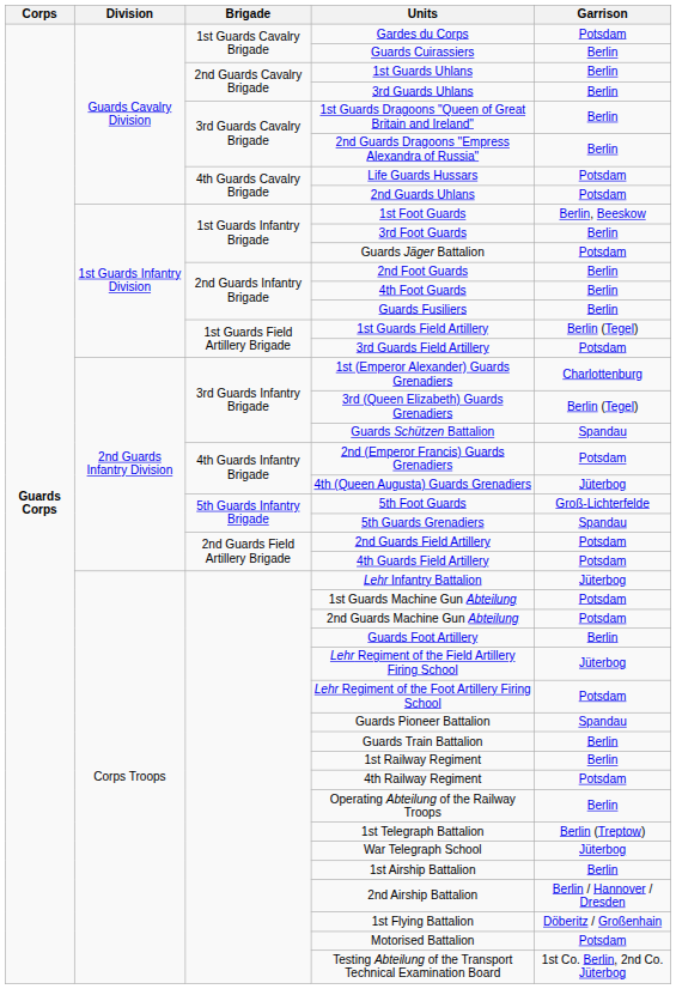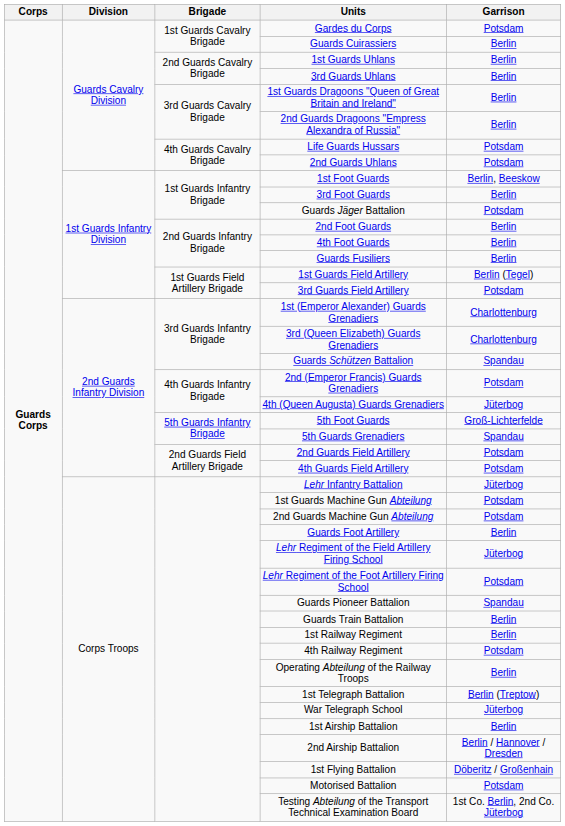 <table class="wikitable collapsible collapsed" style="text-align:center; width:100%;">
 <tr>
 <th>Corps</th>
 <th>Division</th>
 <th>Brigade</th>
 <th>Units</th>
 <th>Garrison</th>
 </tr>
 <tr>
 <td ROWSPAN=43><strong>Guards Corps</strong></td>
 <td ROWSPAN=8><a href='#'>Guards Cavalry Division</a></td>
 <td ROWSPAN=2>1st Guards Cavalry Brigade</td>
 <td><a href='#'>Gardes du Corps</a></td>
 <td><a href='#'>Potsdam</a></td>
 </tr>
 <tr>
 <td><a href='#'>Guards Cuirassiers</a></td>
 <td><a href='#'>Berlin</a></td>
 </tr>
 <tr>
 <td ROWSPAN=2>2nd Guards Cavalry Brigade</td>
 <td><a href='#'>1st Guards Uhlans</a></td>
 <td><a href='#'>Berlin</a></td>
 </tr>
 <tr>
 <td><a href='#'>3rd Guards Uhlans</a></td>
 <td><a href='#'>Berlin</a></td>
 </tr>
 <tr>
 <td ROWSPAN=2>3rd Guards Cavalry Brigade</td>
 <td><a href='#'>1st Guards Dragoons "Queen of Great Britain and Ireland"</a></td>
 <td><a href='#'>Berlin</a></td>
 </tr>
 <tr>
 <td><a href='#'>2nd Guards Dragoons "Empress Alexandra of Russia"</a></td>
 <td><a href='#'>Berlin</a></td>
 </tr>
 <tr>
 <td ROWSPAN=2>4th Guards Cavalry Brigade</td>
 <td><a href='#'>Life Guards Hussars</a></td>
 <td><a href='#'>Potsdam</a></td>
 </tr>
 <tr>
 <td><a href='#'>2nd Guards Uhlans</a></td>
 <td><a href='#'>Potsdam</a></td>
 </tr>
 <tr>
 <td ROWSPAN=8><a href='#'>1st Guards Infantry Division</a></td>
 <td ROWSPAN=3>1st Guards Infantry Brigade</td>
 <td><a href='#'>1st Foot Guards</a></td>
 <td><a href='#'>Berlin</a>, <a href='#'>Beeskow</a></td>
 </tr>
 <tr>
 <td><a href='#'>3rd Foot Guards</a></td>
 <td><a href='#'>Berlin</a></td>
 </tr>
 <tr>
 <td>Guards <em>Jäger</em> Battalion</td>
 <td><a href='#'>Potsdam</a></td>
 </tr>
 <tr>
 <td ROWSPAN=3>2nd Guards Infantry Brigade</td>
 <td><a href='#'>2nd Foot Guards</a></td>
 <td><a href='#'>Berlin</a></td>
 </tr>
 <tr>
 <td><a href='#'>4th Foot Guards</a></td>
 <td><a href='#'>Berlin</a></td>
 </tr>
 <tr>
 <td><a href='#'>Guards Fusiliers</a></td>
 <td><a href='#'>Berlin</a></td>
 </tr>
 <tr>
 <td ROWSPAN=2>1st Guards Field Artillery Brigade</td>
 <td><a href='#'>1st Guards Field Artillery</a></td>
 <td><a href='#'>Berlin</a> (<a href='#'>Tegel</a>)</td>
 </tr>
 <tr>
 <td><a href='#'>3rd Guards Field Artillery</a></td>
 <td><a href='#'>Potsdam</a></td>
 </tr>
 <tr>
 <td ROWSPAN=9><a href='#'>2nd Guards Infantry Division</a></td>
 <td ROWSPAN=3>3rd Guards Infantry Brigade</td>
 <td><a href='#'>1st (Emperor Alexander) Guards Grenadiers</a></td>
 <td><a href='#'>Charlottenburg</a></td>
 </tr>
 <tr>
 <td><a href='#'>3rd (Queen Elizabeth) Guards Grenadiers</a></td>
-<td><a href='#'>Berlin</a> (<a href='#'>Tegel</a>)</td>
+<td><a href='#'>Charlottenburg</a></td>
 </tr>
 <tr>
 <td><a href='#'>Guards <em>Schützen</em> Battalion</a></td>
 <td><a href='#'>Spandau</a></td>
 </tr>
 <tr>
 <td ROWSPAN=2>4th Guards Infantry Brigade</td>
 <td><a href='#'>2nd (Emperor Francis) Guards Grenadiers</a></td>
 <td><a href='#'>Potsdam</a></td>
 </tr>
 <tr>
 <td><a href='#'>4th (Queen Augusta) Guards Grenadiers</a></td>
 <td><a href='#'>Jüterbog</a></td>
 </tr>
 <tr>
 <td ROWSPAN=2><a href='#'>5th Guards Infantry Brigade</a></td>
 <td><a href='#'>5th Foot Guards</a></td>
 <td><a href='#'>Groß-Lichterfelde</a></td>
 </tr>
 <tr>
 <td><a href='#'>5th Guards Grenadiers</a></td>
 <td><a href='#'>Spandau</a></td>
 </tr>
 <tr>
 <td ROWSPAN=2>2nd Guards Field Artillery Brigade</td>
 <td><a href='#'>2nd Guards Field Artillery</a></td>
 <td><a href='#'>Potsdam</a></td>
 </tr>
 <tr>
 <td><a href='#'>4th Guards Field Artillery</a></td>
 <td><a href='#'>Potsdam</a></td>
 </tr>
 <tr>
 <td ROWSPAN=18>Corps Troops</td>
 <td ROWSPAN=18></td>
 <td><a href='#'><em>Lehr</em> Infantry Battalion</a></td>
 <td><a href='#'>Jüterbog</a></td>
 </tr>
 <tr>
 <td>1st Guards Machine Gun <em><a href='#'>Abteilung</a></em></td>
 <td><a href='#'>Potsdam</a></td>
 </tr>
 <tr>
 <td>2nd Guards Machine Gun <em><a href='#'>Abteilung</a></em></td>
 <td><a href='#'>Potsdam</a></td>
 </tr>
 <tr>
 <td><a href='#'>Guards Foot Artillery</a></td>
 <td><a href='#'>Berlin</a></td>
 </tr>
 <tr>
 <td><a href='#'><em>Lehr</em> Regiment of the Field Artillery Firing School</a></td>
 <td><a href='#'>Jüterbog</a></td>
 </tr>
 <tr>
 <td><a href='#'><em>Lehr</em> Regiment of the Foot Artillery Firing School</a></td>
 <td><a href='#'>Potsdam</a></td>
 </tr>
 <tr>
 <td>Guards Pioneer Battalion</td>
 <td><a href='#'>Spandau</a></td>
 </tr>
 <tr>
 <td>Guards Train Battalion</td>
 <td><a href='#'>Berlin</a></td>
 </tr>
 <tr>
 <td>1st Railway Regiment</td>
 <td><a href='#'>Berlin</a></td>
 </tr>
 <tr>
 <td>4th Railway Regiment</td>
 <td><a href='#'>Potsdam</a></td>
 </tr>
 <tr>
 <td>Operating <em>Abteilung</em> of the Railway Troops</td>
 <td><a href='#'>Berlin</a></td>
 </tr>
 <tr>
 <td>1st Telegraph Battalion</td>
 <td><a href='#'>Berlin</a> (<a href='#'>Treptow</a>)</td>
 </tr>
 <tr>
 <td>War Telegraph School</td>
 <td><a href='#'>Jüterbog</a></td>
 </tr>
 <tr>
 <td>1st Airship Battalion</td>
 <td><a href='#'>Berlin</a></td>
 </tr>
 <tr>
 <td>2nd Airship Battalion</td>
 <td><a href='#'>Berlin</a> / <a href='#'>Hannover</a> / <a href='#'>Dresden</a></td>
 </tr>
 <tr>
 <td>1st Flying Battalion</td>
 <td><a href='#'>Döberitz</a> / <a href='#'>Großenhain</a></td>
 </tr>
 <tr>
 <td>Motorised Battalion</td>
 <td><a href='#'>Potsdam</a></td>
 </tr>
 <tr>
 <td>Testing <em>Abteilung</em> of the Transport Technical Examination Board</td>
 <td>1st Co. <a href='#'>Berlin</a>, 2nd Co. <a href='#'>Jüterbog</a></td>
 </tr>
 </table>
